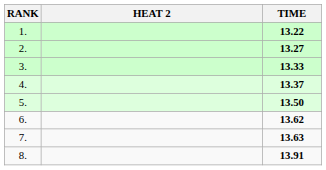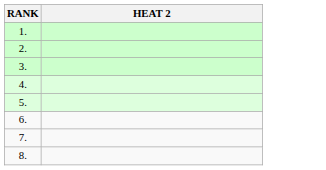 <table class="wikitable" style="border-collapse: collapse; font-size: 90%;">
 <tr>
 <th>RANK</th>
 <th style="width: 20em">HEAT 2</th>
-<th style="width: 5em">TIME</th>
 </tr>
 <tr style="background:#ccffcc;">
 <td align="center">1.</td>
 <td></td>
-<td align="center"><strong>13.22</strong></td>
 </tr>
 <tr style="background:#ccffcc;">
 <td align="center">2.</td>
 <td></td>
-<td align="center"><strong>13.27</strong></td>
 </tr>
 <tr style="background:#ccffcc;">
 <td align="center">3.</td>
 <td></td>
-<td align="center"><strong>13.33</strong></td>
 </tr>
 <tr style="background:#ddffdd;">
 <td align="center">4.</td>
 <td></td>
-<td align="center"><strong>13.37</strong></td>
 </tr>
 <tr style="background:#ddffdd;">
 <td align="center">5.</td>
 <td></td>
-<td align="center"><strong>13.50</strong></td>
 </tr>
 <tr>
 <td align="center">6.</td>
 <td></td>
-<td align="center"><strong>13.62</strong></td>
 </tr>
 <tr>
 <td align="center">7.</td>
 <td></td>
-<td align="center"><strong>13.63</strong></td>
 </tr>
 <tr>
 <td align="center">8.</td>
 <td></td>
-<td align="center"><strong>13.91</strong></td>
 </tr>
 </table>
